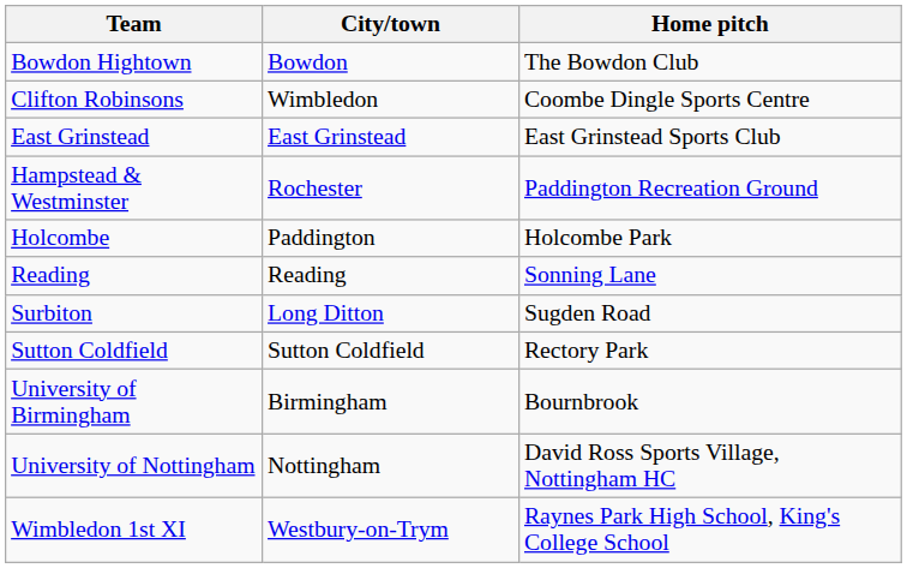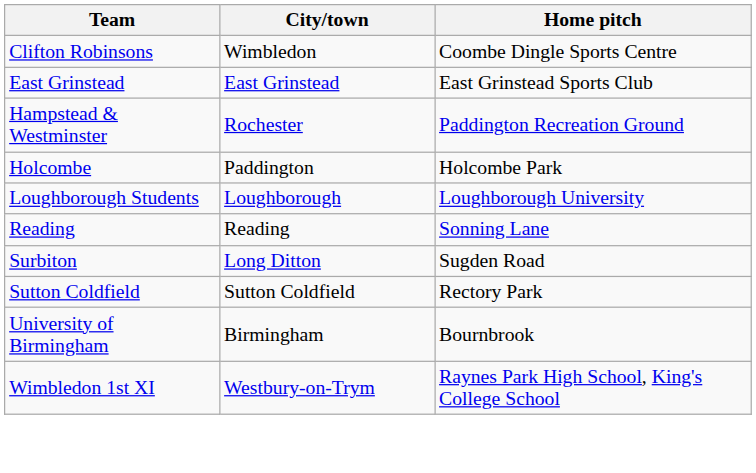 <table class="wikitable sortable">
 <tr>
 <th width=200>Team</th>
 <th width=200>City/town</th>
 <th width=320>Home pitch</th>
-</tr>
-<tr>
-<td><a href='#'>Bowdon Hightown</a></td>
-<td><a href='#'>Bowdon</a></td>
-<td>The Bowdon Club</td>
 </tr>
 <tr>
 <td><a href='#'>Clifton Robinsons</a></td>
 <td>Wimbledon</td>
 <td>Coombe Dingle Sports Centre</td>
 </tr>
 <tr>
 <td><a href='#'>East Grinstead</a></td>
 <td><a href='#'>East Grinstead</a></td>
 <td>East Grinstead Sports Club</td>
 </tr>
 <tr>
 <td><a href='#'>Hampstead & Westminster</a></td>
 <td><a href='#'>Rochester</a></td>
 <td><a href='#'>Paddington Recreation Ground</a></td>
 </tr>
 <tr>
 <td><a href='#'>Holcombe</a></td>
 <td>Paddington</td>
 <td>Holcombe Park</td>
 </tr>
 <tr>
+<td><a href='#'>Loughborough Students</a></td>
+<td><a href='#'>Loughborough</a></td>
+<td><a href='#'>Loughborough University</a></td>
+</tr>
+<tr>
 <td><a href='#'>Reading</a></td>
 <td>Reading</td>
 <td><a href='#'>Sonning Lane</a></td>
 </tr>
 <tr>
 <td><a href='#'>Surbiton</a></td>
 <td><a href='#'>Long Ditton</a></td>
 <td>Sugden Road</td>
 </tr>
 <tr>
 <td><a href='#'>Sutton Coldfield</a></td>
 <td>Sutton Coldfield</td>
 <td>Rectory Park</td>
 </tr>
 <tr>
 <td><a href='#'>University of Birmingham</a></td>
 <td>Birmingham</td>
 <td>Bournbrook</td>
 </tr>
 <tr>
-<td><a href='#'>University of Nottingham</a></td>
-<td>Nottingham</td>
-<td>David Ross Sports Village, <a href='#'>Nottingham HC</a></td>
-</tr>
-<tr>
 <td><a href='#'>Wimbledon 1st XI</a></td>
 <td><a href='#'>Westbury-on-Trym</a></td>
 <td><a href='#'>Raynes Park High School</a>, <a href='#'>King's College School</a></td>
 </tr>
 </table>
